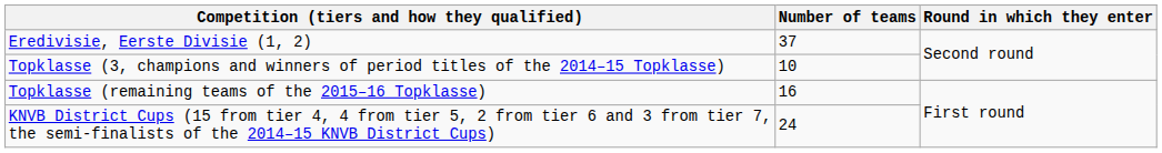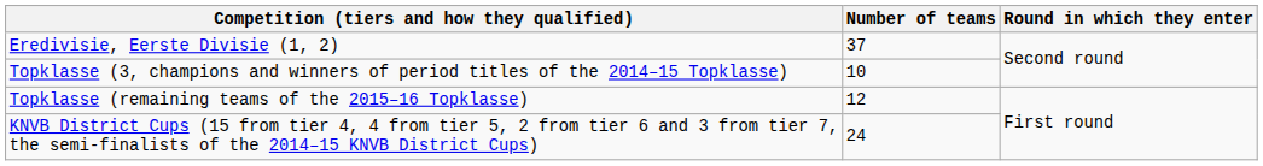 <table class="wikitable">
 <tr>
 <th>Competition (tiers and how they qualified)</th>
 <th>Number of teams</th>
 <th>Round in which they enter</th>
 </tr>
 <tr>
 <td><a href='#'>Eredivisie</a>, <a href='#'>Eerste Divisie</a> (1, 2)</td>
 <td>37</td>
 <td rowspan="2">Second round</td>
 </tr>
 <tr>
 <td><a href='#'>Topklasse</a> (3, champions and winners of period titles of the <a href='#'>2014–15 Topklasse</a>)</td>
 <td>10</td>
 </tr>
 <tr>
 <td><a href='#'>Topklasse</a> (remaining teams of the <a href='#'>2015–16 Topklasse</a>)</td>
-<td>16</td>
+<td>12</td>
 <td rowspan="2">First round</td>
 </tr>
 <tr>
 <td><a href='#'>KNVB District Cups</a> (15 from tier 4, 4 from tier 5, 2 from tier 6 and 3 from tier 7,<br>the semi-finalists of the <a href='#'>2014–15 KNVB District Cups</a>)</td>
 <td>24</td>
 </tr>
 </table>
